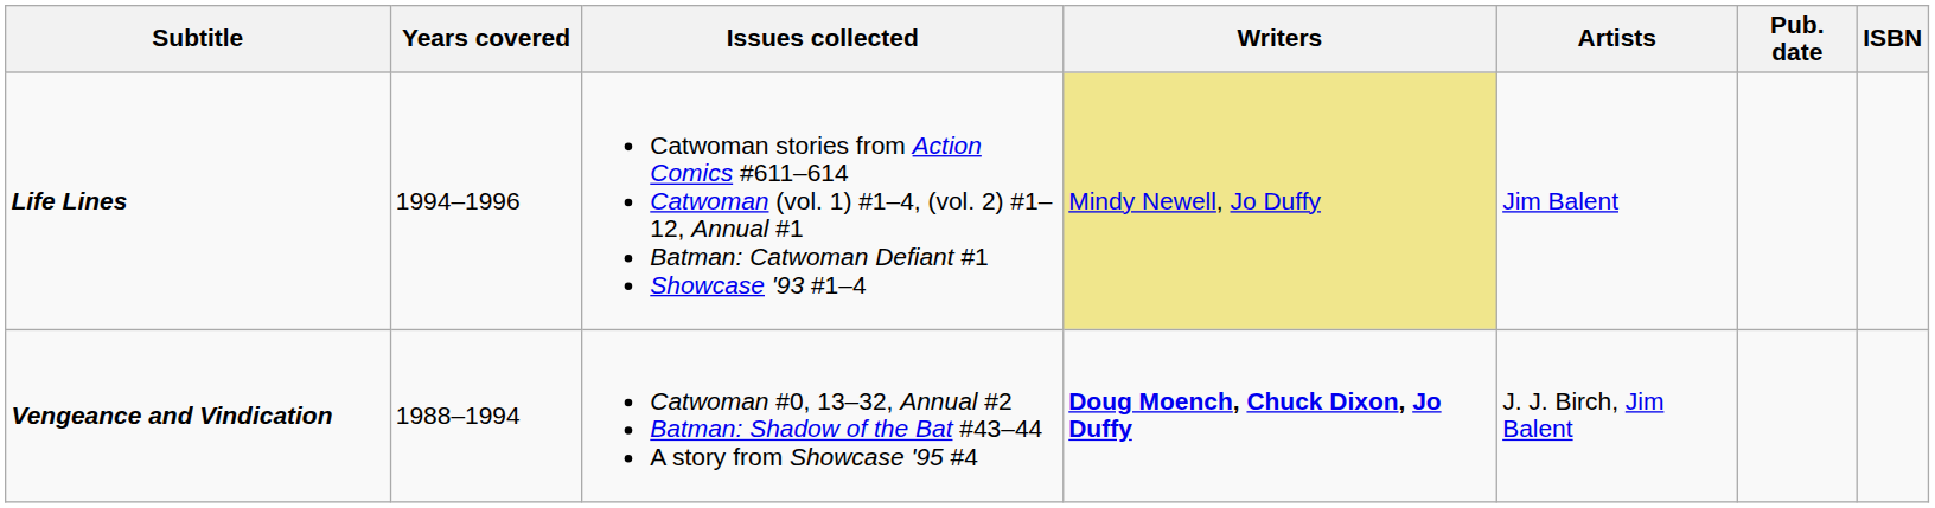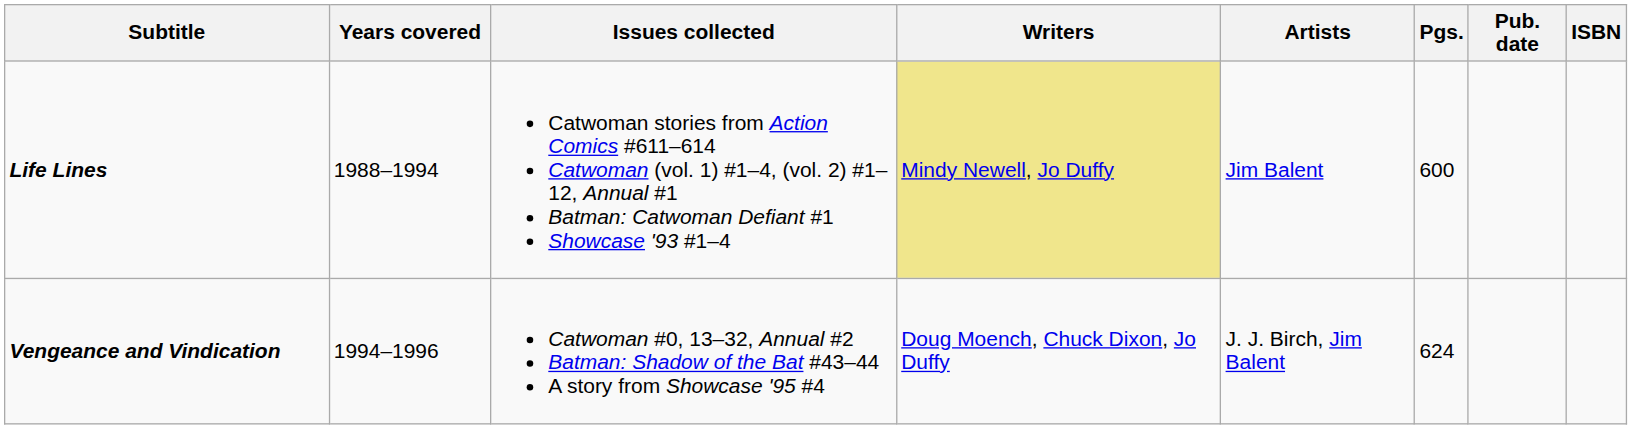 <table class="wikitable sortable" width=98%>
 <tr>
 <th class="unsortable" width="20%">Subtitle</th>
 <th width="10%">Years covered</th>
 <th width="25%">Issues collected</th>
 <th class="unsortable">Writers</th>
 <th class="unsortable">Artists</th>
+<th>Pgs.</th>
 <th>Pub. date</th>
 <th class="unsortable">ISBN</th>
 </tr>
 <tr>
 <td><strong><em>Life Lines</em></strong></td>
-<td>1994–1996</td>
+<td>1988–1994</td>
 <td><br><ul><li>Catwoman stories from <em><a href='#'>Action Comics</a></em> #611–614</li><li><em><a href='#'>Catwoman</a></em> (vol. 1) #1–4, (vol. 2) #1–12, <em>Annual</em> #1</li><li><em>Batman: Catwoman Defiant</em> #1</li><li><em><a href='#'>Showcase</a> '93</em> #1–4</li></ul></td>
 <td style="background: khaki;"><a href='#'>Mindy Newell</a>, <a href='#'>Jo Duffy</a></td>
 <td><a href='#'>Jim Balent</a></td>
+<td>600</td>
 <td></td>
 <td></td>
 </tr>
 <tr>
 <td><strong><em>Vengeance and Vindication</em></strong></td>
-<td>1988–1994</td>
+<td>1994–1996</td>
 <td><br><ul><li><em>Catwoman</em> #0, 13–32, <em>Annual</em> #2</li><li><em><a href='#'>Batman: Shadow of the Bat</a></em> #43–44</li><li>A story from <em>Showcase '95</em> #4</li></ul></td>
-<td><strong><a href='#'>Doug Moench</a>, <a href='#'>Chuck Dixon</a>, <a href='#'>Jo Duffy</a></strong></td>
+<td><a href='#'>Doug Moench</a>, <a href='#'>Chuck Dixon</a>, <a href='#'>Jo Duffy</a></td>
 <td>J. J. Birch, <a href='#'>Jim Balent</a></td>
+<td>624</td>
 <td></td>
 <td></td>
 </tr>
 </table>
